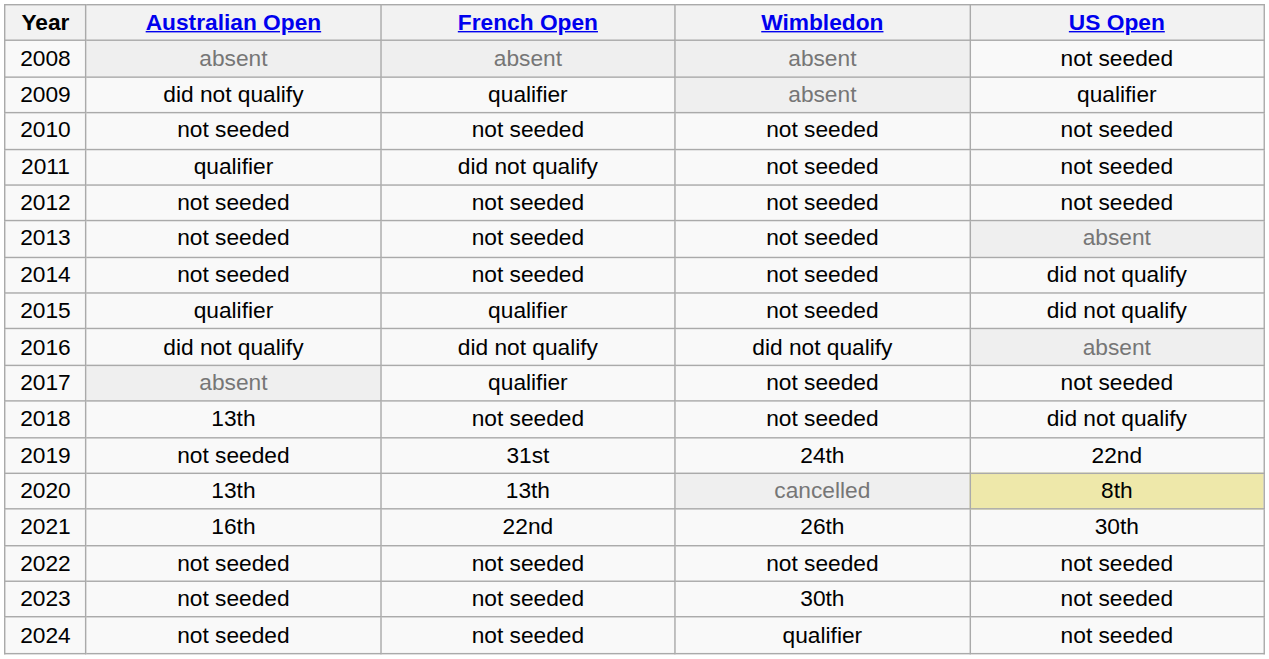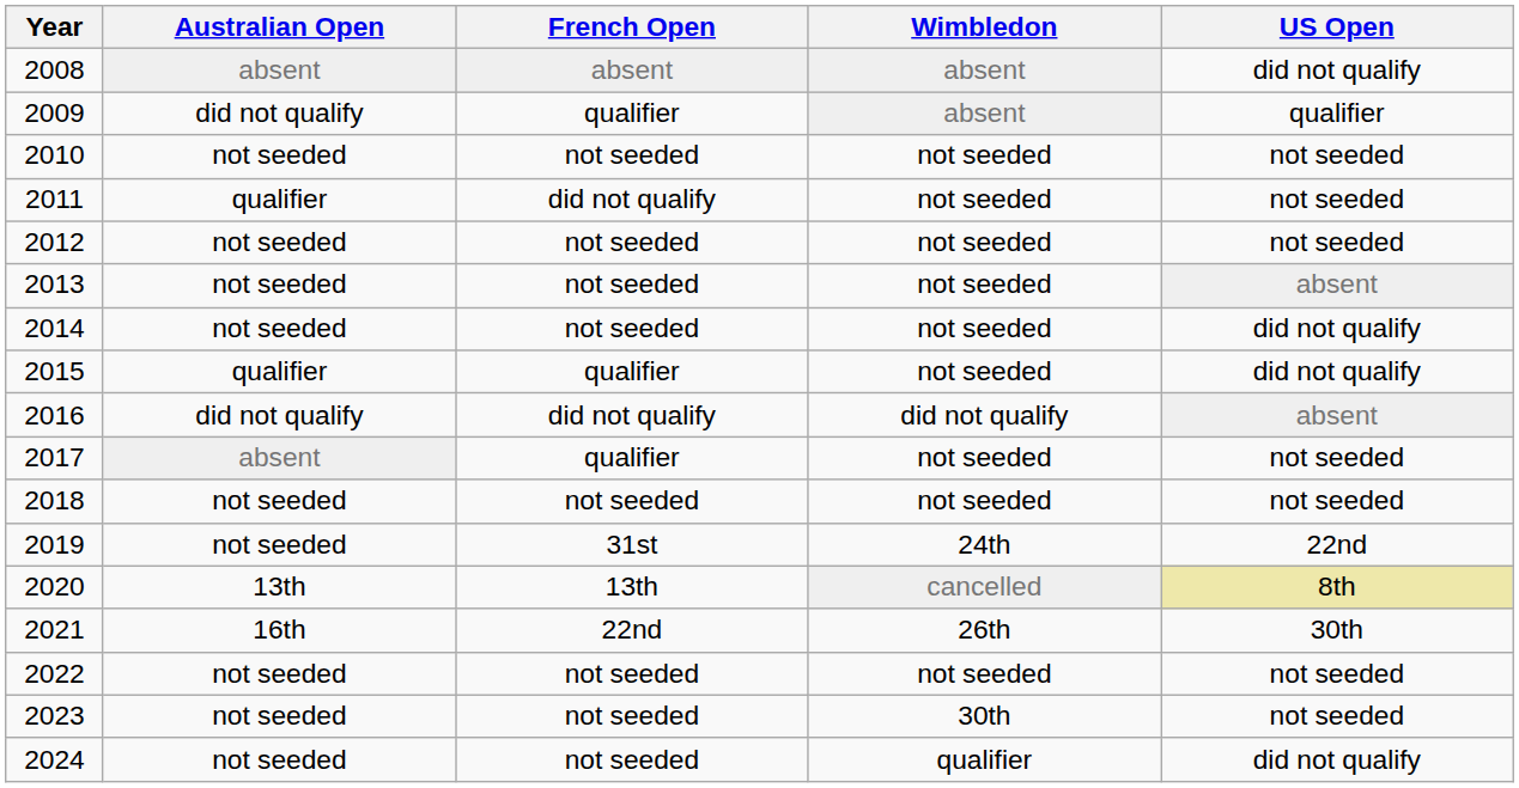 <table class="wikitable" style="text-align:center">
 <tr>
 <th width="50">Year</th>
 <th width="200"><a href='#'>Australian Open</a></th>
 <th width="200"><a href='#'>French Open</a></th>
 <th width="200"><a href='#'>Wimbledon</a></th>
 <th width="200"><a href='#'>US Open</a></th>
 </tr>
 <tr>
 <td>2008</td>
 <td bgcolor=efefef style=color:#767676>absent</td>
 <td bgcolor=efefef style=color:#767676>absent</td>
 <td bgcolor=efefef style=color:#767676>absent</td>
-<td>not seeded</td>
+<td>did not qualify</td>
 </tr>
 <tr>
 <td>2009</td>
 <td>did not qualify</td>
 <td>qualifier</td>
 <td bgcolor=efefef style=color:#767676>absent</td>
 <td>qualifier</td>
 </tr>
 <tr>
 <td>2010</td>
 <td>not seeded</td>
 <td>not seeded</td>
 <td>not seeded</td>
 <td>not seeded</td>
 </tr>
 <tr>
 <td>2011</td>
 <td>qualifier</td>
 <td>did not qualify</td>
 <td>not seeded</td>
 <td>not seeded</td>
 </tr>
 <tr>
 <td>2012</td>
 <td>not seeded</td>
 <td>not seeded</td>
 <td>not seeded</td>
 <td>not seeded</td>
 </tr>
 <tr>
 <td>2013</td>
 <td>not seeded</td>
 <td>not seeded</td>
 <td>not seeded</td>
 <td bgcolor=efefef style=color:#767676>absent</td>
 </tr>
 <tr>
 <td>2014</td>
 <td>not seeded</td>
 <td>not seeded</td>
 <td>not seeded</td>
 <td>did not qualify</td>
 </tr>
 <tr>
 <td>2015</td>
 <td>qualifier</td>
 <td>qualifier</td>
 <td>not seeded</td>
 <td>did not qualify</td>
 </tr>
 <tr>
 <td>2016</td>
 <td>did not qualify</td>
 <td>did not qualify</td>
 <td>did not qualify</td>
 <td bgcolor=efefef style=color:#767676>absent</td>
 </tr>
 <tr>
 <td>2017</td>
 <td bgcolor=efefef style=color:#767676>absent</td>
 <td>qualifier</td>
 <td>not seeded</td>
 <td>not seeded</td>
 </tr>
 <tr>
 <td>2018</td>
-<td>13th</td>
 <td>not seeded</td>
 <td>not seeded</td>
-<td>did not qualify</td>
+<td>not seeded</td>
+<td>not seeded</td>
 </tr>
 <tr>
 <td>2019</td>
 <td>not seeded</td>
 <td>31st</td>
 <td>24th</td>
 <td>22nd</td>
 </tr>
 <tr>
 <td>2020</td>
 <td>13th</td>
 <td>13th</td>
 <td bgcolor=efefef style=color:#767676>cancelled</td>
 <td bgcolor=#eee8aa>8th</td>
 </tr>
 <tr>
 <td>2021</td>
 <td>16th</td>
 <td>22nd</td>
 <td>26th</td>
 <td>30th</td>
 </tr>
 <tr>
 <td>2022</td>
 <td>not seeded</td>
 <td>not seeded</td>
 <td>not seeded</td>
 <td>not seeded</td>
 </tr>
 <tr>
 <td>2023</td>
 <td>not seeded</td>
 <td>not seeded</td>
 <td>30th</td>
 <td>not seeded</td>
 </tr>
 <tr>
 <td>2024</td>
 <td>not seeded</td>
 <td>not seeded</td>
 <td>qualifier</td>
-<td>not seeded</td>
+<td>did not qualify</td>
 </tr>
 </table>
